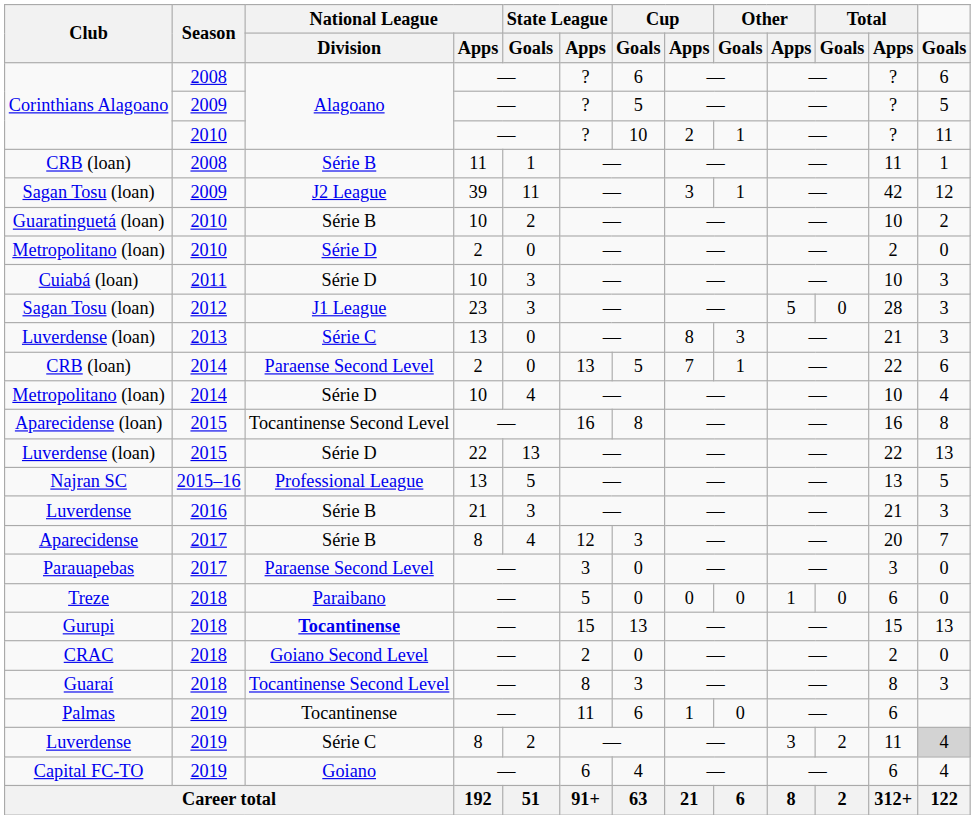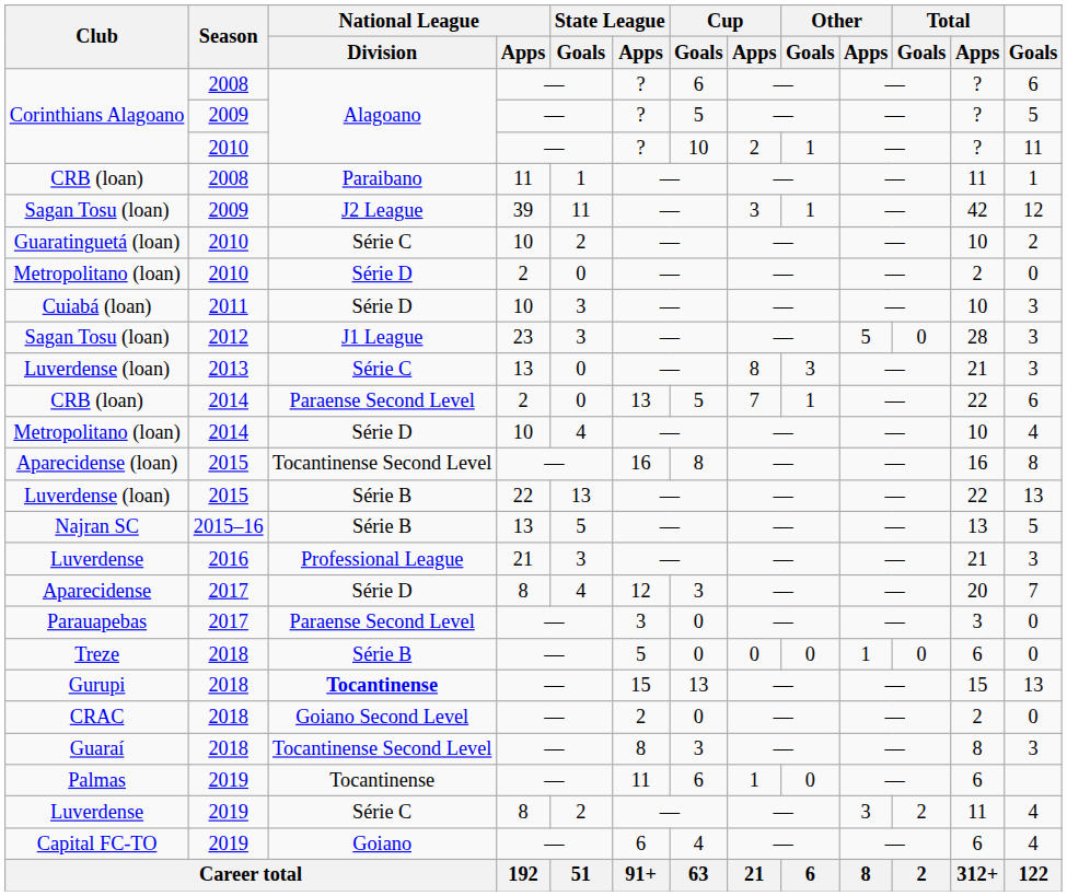 <table class="wikitable" style="text-align:center">
 <tr>
 <th rowspan="2">Club</th>
 <th rowspan="2">Season</th>
 <th colspan="2">National League</th>
 <th colspan="2">State League</th>
 <th colspan="2">Cup</th>
 <th colspan="2">Other</th>
 <th colspan="2">Total</th>
 </tr>
 <tr>
 <th>Division</th>
 <th>Apps</th>
 <th>Goals</th>
 <th>Apps</th>
 <th>Goals</th>
 <th>Apps</th>
 <th>Goals</th>
 <th>Apps</th>
 <th>Goals</th>
 <th>Apps</th>
 <th>Goals</th>
 </tr>
 <tr>
 <td rowspan="3"><a href='#'>Corinthians Alagoano</a></td>
 <td><a href='#'>2008</a></td>
 <td rowspan="3"><a href='#'>Alagoano</a></td>
 <td colspan="2">—</td>
 <td>?</td>
 <td>6</td>
 <td colspan="2">—</td>
 <td colspan="2">—</td>
 <td>?</td>
 <td>6</td>
 </tr>
 <tr>
 <td><a href='#'>2009</a></td>
 <td colspan="2">—</td>
 <td>?</td>
 <td>5</td>
 <td colspan="2">—</td>
 <td colspan="2">—</td>
 <td>?</td>
 <td>5</td>
 </tr>
 <tr>
 <td><a href='#'>2010</a></td>
 <td colspan="2">—</td>
 <td>?</td>
 <td>10</td>
 <td>2</td>
 <td>1</td>
 <td colspan="2">—</td>
 <td>?</td>
 <td>11</td>
 </tr>
 <tr>
 <td><a href='#'>CRB</a> (loan)</td>
 <td><a href='#'>2008</a></td>
-<td><a href='#'>Série B</a></td>
+<td><a href='#'>Paraibano</a></td>
 <td>11</td>
 <td>1</td>
 <td colspan="2">—</td>
 <td colspan="2">—</td>
 <td colspan="2">—</td>
 <td>11</td>
 <td>1</td>
 </tr>
 <tr>
 <td><a href='#'>Sagan Tosu</a> (loan)</td>
 <td><a href='#'>2009</a></td>
 <td><a href='#'>J2 League</a></td>
 <td>39</td>
 <td>11</td>
 <td colspan="2">—</td>
 <td>3</td>
 <td>1</td>
 <td colspan="2">—</td>
 <td>42</td>
 <td>12</td>
 </tr>
 <tr>
 <td><a href='#'>Guaratinguetá</a> (loan)</td>
 <td><a href='#'>2010</a></td>
-<td>Série B</td>
+<td>Série C</td>
 <td>10</td>
 <td>2</td>
 <td colspan="2">—</td>
 <td colspan="2">—</td>
 <td colspan="2">—</td>
 <td>10</td>
 <td>2</td>
 </tr>
 <tr>
 <td><a href='#'>Metropolitano</a> (loan)</td>
 <td><a href='#'>2010</a></td>
 <td><a href='#'>Série D</a></td>
 <td>2</td>
 <td>0</td>
 <td colspan="2">—</td>
 <td colspan="2">—</td>
 <td colspan="2">—</td>
 <td>2</td>
 <td>0</td>
 </tr>
 <tr>
 <td><a href='#'>Cuiabá</a> (loan)</td>
 <td><a href='#'>2011</a></td>
 <td>Série D</td>
 <td>10</td>
 <td>3</td>
 <td colspan="2">—</td>
 <td colspan="2">—</td>
 <td colspan="2">—</td>
 <td>10</td>
 <td>3</td>
 </tr>
 <tr>
 <td><a href='#'>Sagan Tosu</a> (loan)</td>
 <td><a href='#'>2012</a></td>
 <td><a href='#'>J1 League</a></td>
 <td>23</td>
 <td>3</td>
 <td colspan="2">—</td>
 <td colspan="2">—</td>
 <td>5</td>
 <td>0</td>
 <td>28</td>
 <td>3</td>
 </tr>
 <tr>
 <td><a href='#'>Luverdense</a> (loan)</td>
 <td><a href='#'>2013</a></td>
 <td><a href='#'>Série C</a></td>
 <td>13</td>
 <td>0</td>
 <td colspan="2">—</td>
 <td>8</td>
 <td>3</td>
 <td colspan="2">—</td>
 <td>21</td>
 <td>3</td>
 </tr>
 <tr>
 <td><a href='#'>CRB</a> (loan)</td>
 <td><a href='#'>2014</a></td>
 <td><a href='#'>Paraense Second Level</a></td>
 <td>2</td>
 <td>0</td>
 <td>13</td>
 <td>5</td>
 <td>7</td>
 <td>1</td>
 <td colspan="2">—</td>
 <td>22</td>
 <td>6</td>
 </tr>
 <tr>
 <td><a href='#'>Metropolitano</a> (loan)</td>
 <td><a href='#'>2014</a></td>
 <td>Série D</td>
 <td>10</td>
 <td>4</td>
 <td colspan="2">—</td>
 <td colspan="2">—</td>
 <td colspan="2">—</td>
 <td>10</td>
 <td>4</td>
 </tr>
 <tr>
 <td><a href='#'>Aparecidense</a> (loan)</td>
 <td><a href='#'>2015</a></td>
 <td>Tocantinense Second Level</td>
 <td colspan="2">—</td>
 <td>16</td>
 <td>8</td>
 <td colspan="2">—</td>
 <td colspan="2">—</td>
 <td>16</td>
 <td>8</td>
 </tr>
 <tr>
 <td><a href='#'>Luverdense</a> (loan)</td>
 <td><a href='#'>2015</a></td>
-<td>Série D</td>
+<td>Série B</td>
 <td>22</td>
 <td>13</td>
 <td colspan="2">—</td>
 <td colspan="2">—</td>
 <td colspan="2">—</td>
 <td>22</td>
 <td>13</td>
 </tr>
 <tr>
 <td><a href='#'>Najran SC</a></td>
 <td><a href='#'>2015–16</a></td>
-<td><a href='#'>Professional League</a></td>
+<td>Série B</td>
 <td>13</td>
 <td>5</td>
 <td colspan="2">—</td>
 <td colspan="2">—</td>
 <td colspan="2">—</td>
 <td>13</td>
 <td>5</td>
 </tr>
 <tr>
 <td><a href='#'>Luverdense</a></td>
 <td><a href='#'>2016</a></td>
-<td>Série B</td>
+<td><a href='#'>Professional League</a></td>
 <td>21</td>
 <td>3</td>
 <td colspan="2">—</td>
 <td colspan="2">—</td>
 <td colspan="2">—</td>
 <td>21</td>
 <td>3</td>
 </tr>
 <tr>
 <td><a href='#'>Aparecidense</a></td>
 <td><a href='#'>2017</a></td>
-<td>Série B</td>
+<td>Série D</td>
 <td>8</td>
 <td>4</td>
 <td>12</td>
 <td>3</td>
 <td colspan="2">—</td>
 <td colspan="2">—</td>
 <td>20</td>
 <td>7</td>
 </tr>
 <tr>
 <td><a href='#'>Parauapebas</a></td>
 <td><a href='#'>2017</a></td>
 <td><a href='#'>Paraense Second Level</a></td>
 <td colspan="2">—</td>
 <td>3</td>
 <td>0</td>
 <td colspan="2">—</td>
 <td colspan="2">—</td>
 <td>3</td>
 <td>0</td>
 </tr>
 <tr>
 <td><a href='#'>Treze</a></td>
 <td><a href='#'>2018</a></td>
-<td><a href='#'>Paraibano</a></td>
+<td><a href='#'>Série B</a></td>
 <td colspan="2">—</td>
 <td>5</td>
 <td>0</td>
 <td>0</td>
 <td>0</td>
 <td>1</td>
 <td>0</td>
 <td>6</td>
 <td>0</td>
 </tr>
 <tr>
 <td><a href='#'>Gurupi</a></td>
 <td><a href='#'>2018</a></td>
 <td><strong><a href='#'>Tocantinense</a></strong></td>
 <td colspan="2">—</td>
 <td>15</td>
 <td>13</td>
 <td colspan="2">—</td>
 <td colspan="2">—</td>
 <td>15</td>
 <td>13</td>
 </tr>
 <tr>
 <td><a href='#'>CRAC</a></td>
 <td><a href='#'>2018</a></td>
 <td><a href='#'>Goiano Second Level</a></td>
 <td colspan="2">—</td>
 <td>2</td>
 <td>0</td>
 <td colspan="2">—</td>
 <td colspan="2">—</td>
 <td>2</td>
 <td>0</td>
 </tr>
 <tr>
 <td><a href='#'>Guaraí</a></td>
 <td><a href='#'>2018</a></td>
 <td><a href='#'>Tocantinense Second Level</a></td>
 <td colspan="2">—</td>
 <td>8</td>
 <td>3</td>
 <td colspan="2">—</td>
 <td colspan="2">—</td>
 <td>8</td>
 <td>3</td>
 </tr>
 <tr>
 <td><a href='#'>Palmas</a></td>
 <td><a href='#'>2019</a></td>
 <td>Tocantinense</td>
 <td colspan="2">—</td>
 <td>11</td>
 <td>6</td>
 <td>1</td>
 <td>0</td>
 <td colspan="2">—</td>
 <td 11>6</td>
 </tr>
 <tr>
 <td><a href='#'>Luverdense</a></td>
 <td><a href='#'>2019</a></td>
 <td>Série C</td>
 <td>8</td>
 <td>2</td>
 <td colspan="2">—</td>
 <td colspan="2">—</td>
 <td>3</td>
 <td>2</td>
 <td>11</td>
-<td style="background: lightgrey;">4</td>
+<td>4</td>
 </tr>
 <tr>
 <td><a href='#'>Capital FC-TO</a></td>
 <td><a href='#'>2019</a></td>
 <td><a href='#'>Goiano</a></td>
 <td colspan="2">—</td>
 <td>6</td>
 <td>4</td>
 <td colspan="2">—</td>
 <td colspan="2">—</td>
 <td>6</td>
 <td>4</td>
 </tr>
 <tr>
 <th colspan="3">Career total</th>
 <th>192</th>
 <th>51</th>
 <th>91+</th>
 <th>63</th>
 <th>21</th>
 <th>6</th>
 <th>8</th>
 <th>2</th>
 <th>312+</th>
 <th>122</th>
 </tr>
 </table>
